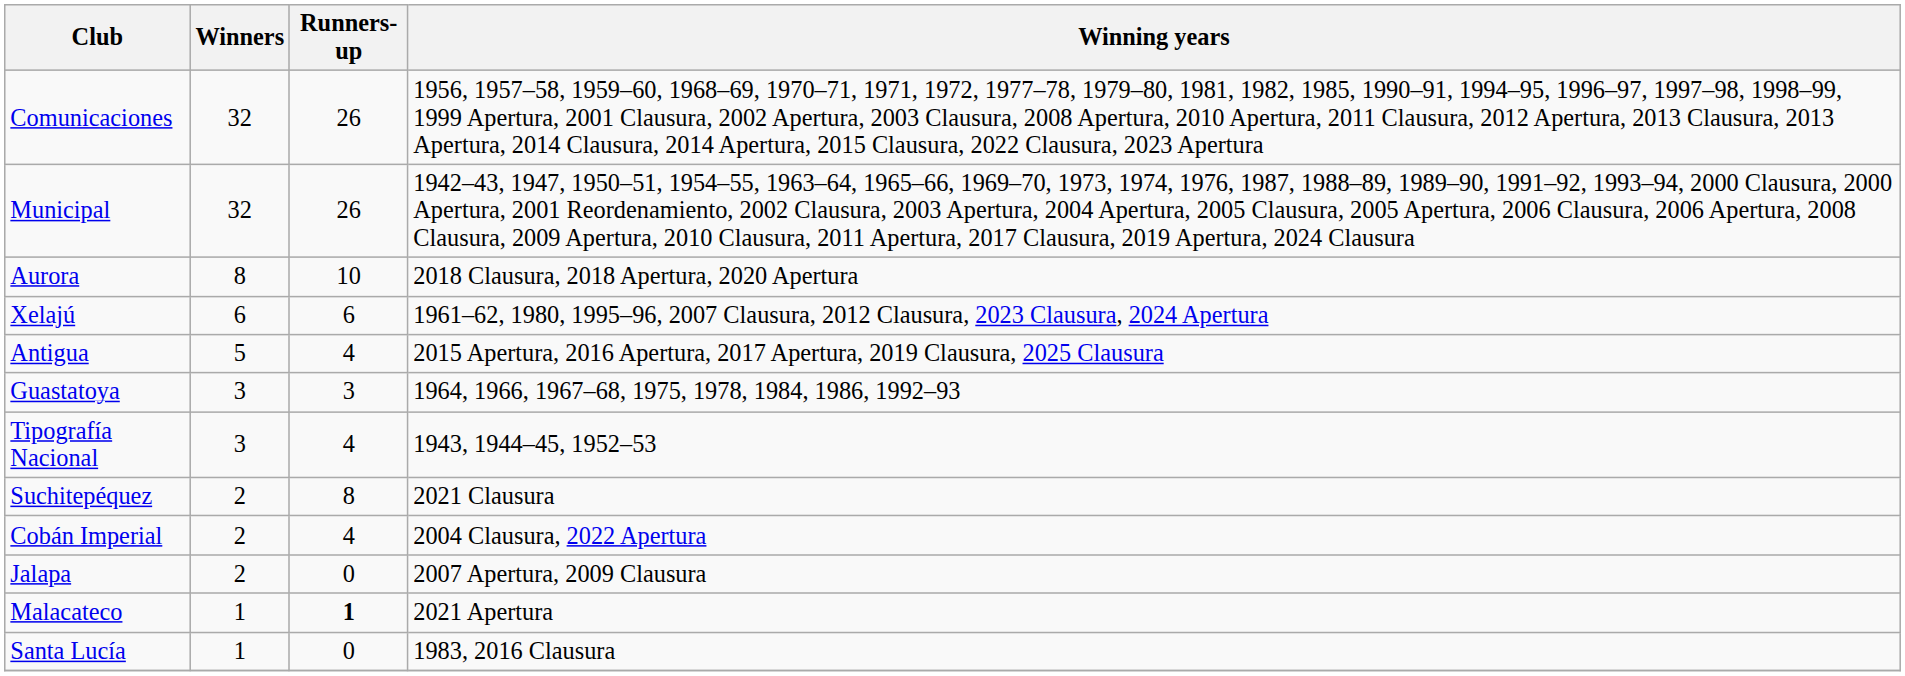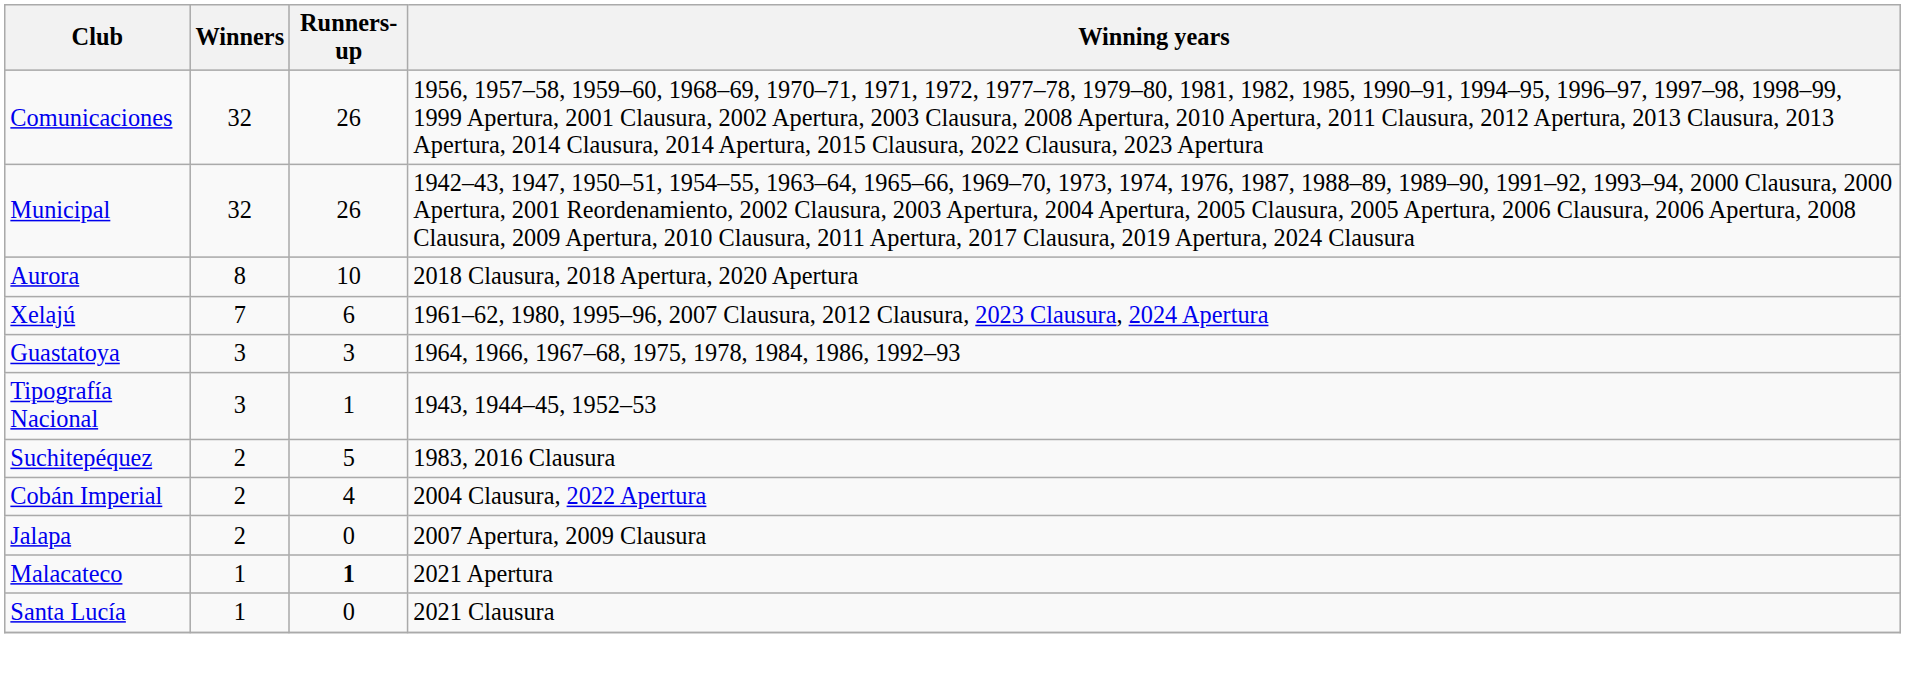 <table class="wikitable sortable plainrowheaders">
 <tr>
 <th scope=col>Club</th>
 <th scope=col>Winners</th>
 <th scope=col>Runners-up</th>
 <th scope=col class="unsortable">Winning years</th>
 </tr>
 <tr>
 <td><a href='#'>Comunicaciones</a></td>
 <td align=center>32</td>
 <td align=center>26</td>
 <td>1956, 1957–58, 1959–60, 1968–69, 1970–71, 1971, 1972, 1977–78, 1979–80, 1981, 1982, 1985, 1990–91, 1994–95, 1996–97, 1997–98, 1998–99, 1999 Apertura, 2001 Clausura, 2002 Apertura, 2003 Clausura, 2008 Apertura, 2010 Apertura, 2011 Clausura, 2012 Apertura, 2013 Clausura, 2013 Apertura, 2014 Clausura, 2014 Apertura, 2015 Clausura, 2022 Clausura, 2023 Apertura</td>
 </tr>
 <tr>
 <td><a href='#'>Municipal</a></td>
 <td align=center>32</td>
 <td align=center>26</td>
 <td>1942–43, 1947, 1950–51, 1954–55, 1963–64, 1965–66, 1969–70, 1973, 1974, 1976, 1987, 1988–89, 1989–90, 1991–92, 1993–94, 2000 Clausura, 2000 Apertura, 2001 Reordenamiento, 2002 Clausura, 2003 Apertura, 2004 Apertura, 2005 Clausura, 2005 Apertura, 2006 Clausura, 2006 Apertura, 2008 Clausura, 2009 Apertura, 2010 Clausura, 2011 Apertura, 2017 Clausura, 2019 Apertura, 2024 Clausura</td>
 </tr>
 <tr>
 <td><a href='#'>Aurora</a></td>
 <td align=center>8</td>
 <td align=center>10</td>
 <td>2018 Clausura, 2018 Apertura, 2020 Apertura</td>
 </tr>
 <tr>
 <td><a href='#'>Xelajú</a></td>
-<td align=center>6</td>
+<td align=center>7</td>
 <td align=center>6</td>
 <td>1961–62, 1980, 1995–96, 2007 Clausura, 2012 Clausura, <a href='#'>2023 Clausura</a>, <a href='#'>2024 Apertura</a></td>
-</tr>
-<tr>
-<td><a href='#'>Antigua</a></td>
-<td align=center>5</td>
-<td align=center>4</td>
-<td>2015 Apertura, 2016 Apertura, 2017 Apertura, 2019 Clausura, <a href='#'>2025 Clausura</a></td>
 </tr>
 <tr>
 <td><a href='#'>Guastatoya</a></td>
 <td align=center>3</td>
 <td align=center>3</td>
 <td>1964, 1966, 1967–68, 1975, 1978, 1984, 1986, 1992–93</td>
 </tr>
 <tr>
 <td><a href='#'>Tipografía Nacional</a></td>
 <td align=center>3</td>
-<td align=center>4</td>
+<td align=center>1</td>
 <td>1943, 1944–45, 1952–53</td>
 </tr>
 <tr>
 <td><a href='#'>Suchitepéquez</a></td>
 <td align=center>2</td>
-<td align=center>8</td>
-<td>2021 Clausura</td>
+<td align=center>5</td>
+<td>1983, 2016 Clausura</td>
 </tr>
 <tr>
 <td><a href='#'>Cobán Imperial</a></td>
 <td align=center>2</td>
 <td align=center>4</td>
 <td>2004 Clausura, <a href='#'>2022 Apertura</a></td>
 </tr>
 <tr>
 <td><a href='#'>Jalapa</a></td>
 <td align=center>2</td>
 <td align=center>0</td>
 <td>2007 Apertura, 2009 Clausura</td>
 </tr>
 <tr>
 <td><a href='#'>Malacateco</a></td>
 <td align=center>1</td>
 <td align=center><strong>1</strong></td>
 <td>2021 Apertura</td>
 </tr>
 <tr>
 <td><a href='#'>Santa Lucía</a></td>
 <td align=center>1</td>
 <td align=center>0</td>
-<td>1983, 2016 Clausura</td>
+<td>2021 Clausura</td>
 </tr>
 <tr>
 </tr>
 </table>
